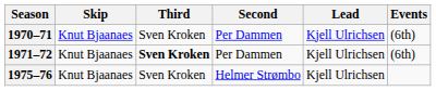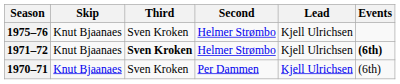 <table class="wikitable">
 <tr>
 <th scope="col">Season</th>
 <th scope="col">Skip</th>
 <th scope="col">Third</th>
 <th scope="col">Second</th>
 <th scope="col">Lead</th>
 <th scope="col">Events</th>
 </tr>
 <tr>
+<th scope="row">1975–76</th>
+<td>Knut Bjaanaes</td>
+<td>Sven Kroken</td>
+<td><a href='#'>Helmer Strømbo</a></td>
+<td>Kjell Ulrichsen</td>
+<td> </td>
+</tr>
+<tr>
+<th scope="row">1971–72</th>
+<td>Knut Bjaanaes</td>
+<td><strong>Sven Kroken</strong></td>
+<td><a href='#'>Helmer Strømbo</a></td>
+<td>Kjell Ulrichsen</td>
+<td><strong> (6th)</strong></td>
+</tr>
+<tr>
 <th scope="row">1970–71</th>
 <td><a href='#'>Knut Bjaanaes</a></td>
 <td>Sven Kroken</td>
 <td><a href='#'>Per Dammen</a></td>
 <td><a href='#'>Kjell Ulrichsen</a></td>
 <td> (6th)</td>
 </tr>
-<tr>
-<th scope="row">1971–72</th>
-<td>Knut Bjaanaes</td>
-<td><strong>Sven Kroken</strong></td>
-<td>Per Dammen</td>
-<td>Kjell Ulrichsen</td>
-<td> (6th)</td>
-</tr>
-<tr>
-<th scope="row">1975–76</th>
-<td>Knut Bjaanaes</td>
-<td>Sven Kroken</td>
-<td><a href='#'>Helmer Strømbo</a></td>
-<td>Kjell Ulrichsen</td>
-<td> </td>
-</tr>
 </table>
